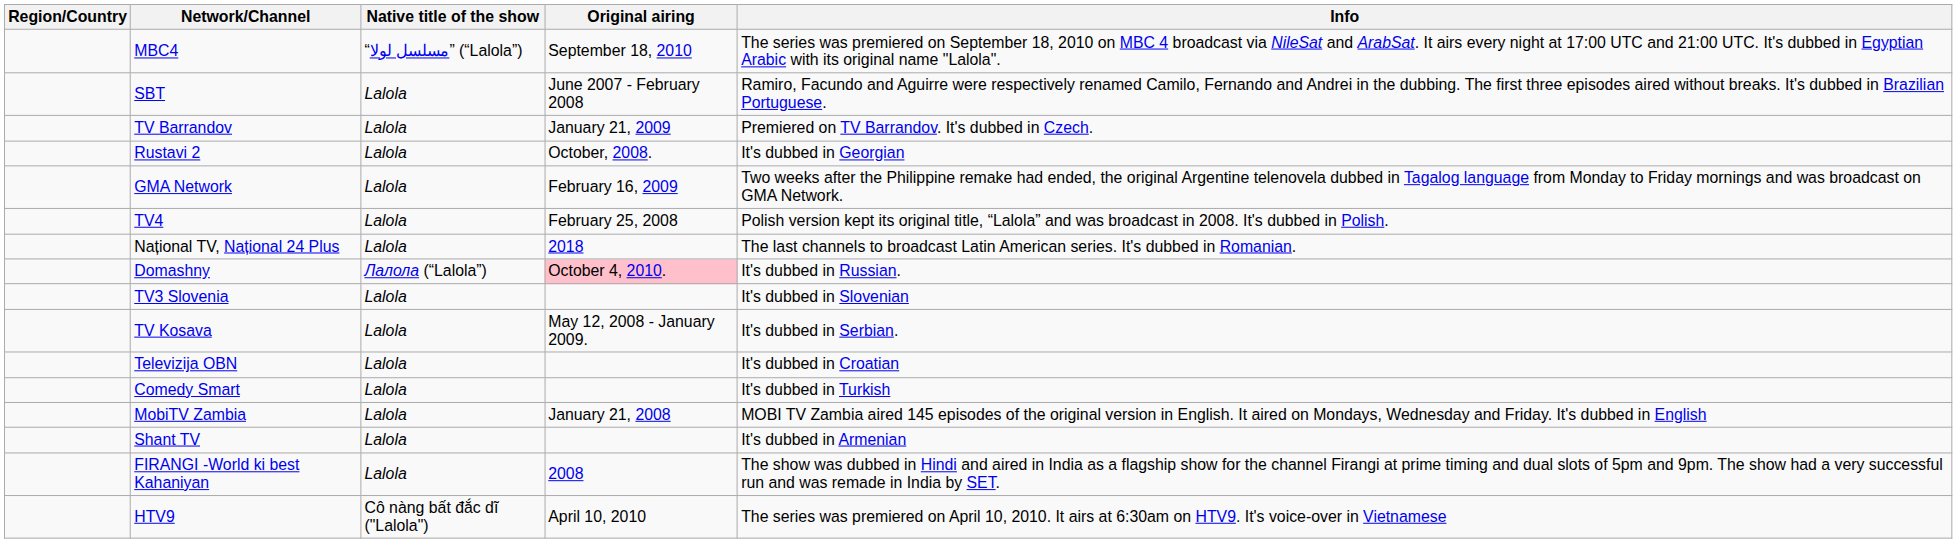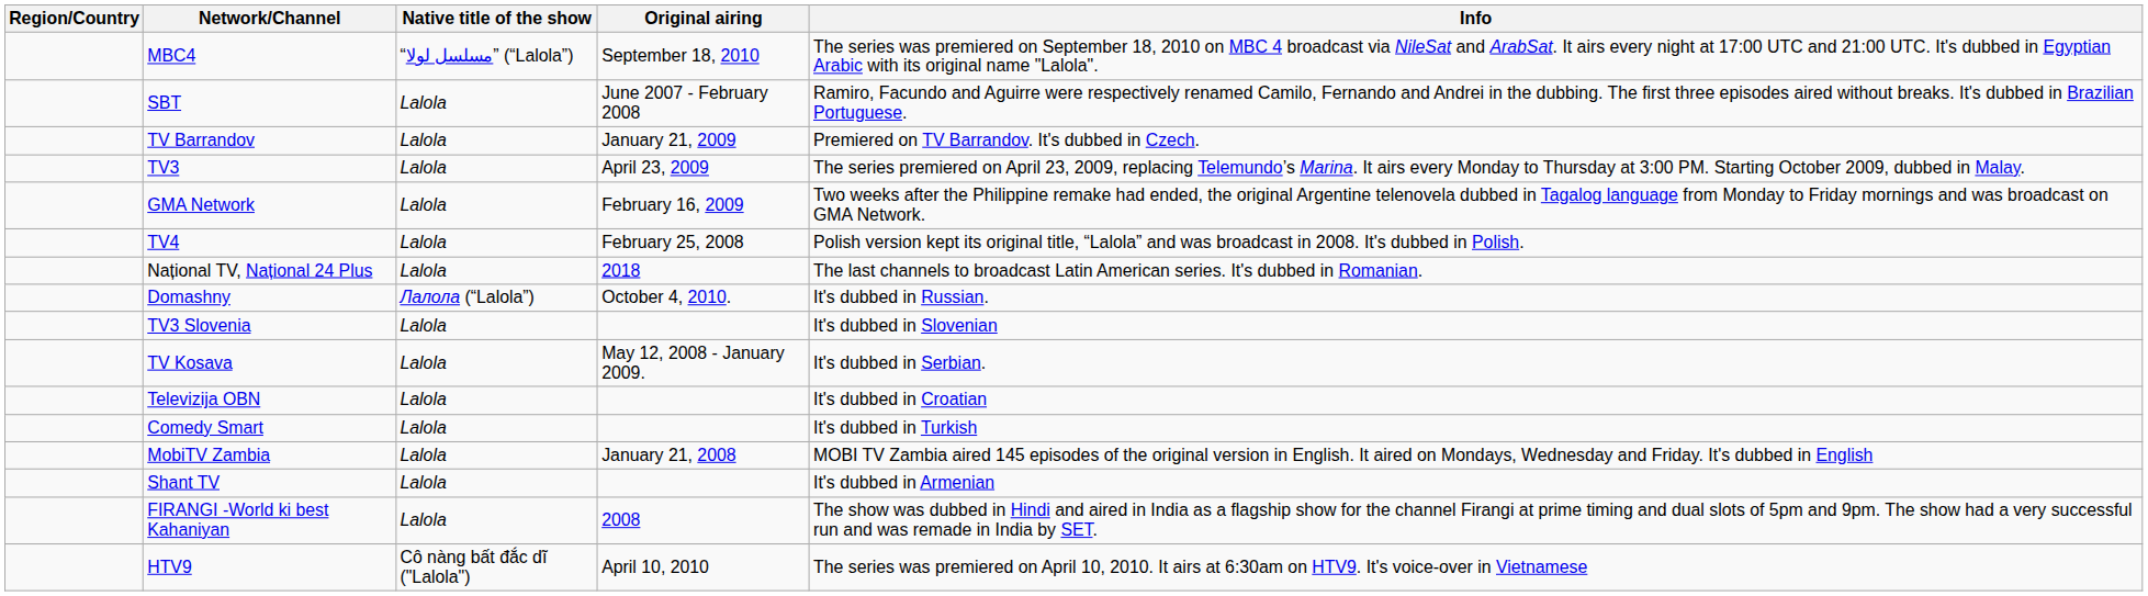 <table class="wikitable">
 <tr>
 <th>Region/Country</th>
 <th>Network/Channel</th>
 <th>Native title of the show</th>
 <th>Original airing</th>
 <th>Info</th>
 </tr>
 <tr>
 <td></td>
 <td><a href='#'>MBC4</a></td>
 <td>“<a href='#'>مسلسل لولا</a>” (“Lalola”)</td>
 <td>September 18, <a href='#'>2010</a></td>
 <td>The series was premiered on September 18, 2010 on <a href='#'>MBC 4</a> broadcast via <em><a href='#'>NileSat</a></em> and <em><a href='#'>ArabSat</a></em>. It airs every night at 17:00 UTC and 21:00 UTC. It's dubbed in <a href='#'>Egyptian Arabic</a> with its original name "Lalola".</td>
 </tr>
 <tr>
 <td></td>
 <td><a href='#'>SBT</a></td>
 <td><em>Lalola</em></td>
 <td>June 2007 - February 2008</td>
 <td>Ramiro, Facundo and Aguirre were respectively renamed Camilo, Fernando and Andrei in the dubbing. The first three episodes aired without breaks. It's dubbed in <a href='#'>Brazilian Portuguese</a>.</td>
 </tr>
 <tr>
 <td></td>
 <td><a href='#'>TV Barrandov</a></td>
 <td><em>Lalola</em></td>
 <td>January 21, <a href='#'>2009</a></td>
 <td>Premiered on <a href='#'>TV Barrandov</a>. It's dubbed in <a href='#'>Czech</a>.</td>
 </tr>
 <tr>
 <td></td>
-<td><a href='#'>Rustavi 2</a></td>
+<td><a href='#'>TV3</a></td>
 <td><em>Lalola</em></td>
-<td>October, <a href='#'>2008</a>.</td>
-<td>It's dubbed in <a href='#'>Georgian</a></td>
+<td>April 23, <a href='#'>2009</a></td>
+<td>The series premiered on April 23, 2009, replacing <a href='#'>Telemundo</a>’s <em><a href='#'>Marina</a></em>. It airs every Monday to Thursday at 3:00 PM. Starting October 2009, dubbed in <a href='#'>Malay</a>.</td>
 </tr>
 <tr>
 <td></td>
 <td><a href='#'>GMA Network</a></td>
 <td><em>Lalola</em></td>
 <td>February 16, <a href='#'>2009</a></td>
 <td>Two weeks after the Philippine remake had ended, the original Argentine telenovela dubbed in <a href='#'>Tagalog language</a> from Monday to Friday mornings and was broadcast on GMA Network.</td>
 </tr>
 <tr>
 <td></td>
 <td><a href='#'>TV4</a></td>
 <td><em>Lalola</em></td>
 <td>February 25, 2008</td>
 <td>Polish version kept its original title, “Lalola” and was broadcast in 2008. It's dubbed in <a href='#'>Polish</a>.</td>
 </tr>
 <tr>
 <td></td>
 <td>Național TV, <a href='#'>Național 24 Plus</a></td>
 <td><em>Lalola</em></td>
 <td><a href='#'>2018</a></td>
 <td>The last channels to broadcast Latin American series. It's dubbed in <a href='#'>Romanian</a>.</td>
 </tr>
 <tr>
 <td></td>
 <td><a href='#'>Domashny</a></td>
 <td><em><a href='#'>Лалола</a></em> (“Lalola”)</td>
-<td style="background: pink;">October 4, <a href='#'>2010</a>.</td>
+<td>October 4, <a href='#'>2010</a>.</td>
 <td>It's dubbed in <a href='#'>Russian</a>.</td>
 </tr>
 <tr>
 <td></td>
 <td><a href='#'>TV3 Slovenia</a></td>
 <td><em>Lalola</em></td>
 <td></td>
 <td>It's dubbed in <a href='#'>Slovenian</a></td>
 </tr>
 <tr>
 <td></td>
 <td><a href='#'>TV Kosava</a></td>
 <td><em>Lalola</em></td>
 <td>May 12, 2008 - January 2009.</td>
 <td>It's dubbed in <a href='#'>Serbian</a>.</td>
 </tr>
 <tr>
 <td></td>
 <td><a href='#'>Televizija OBN</a></td>
 <td><em>Lalola</em></td>
 <td></td>
 <td>It's dubbed in <a href='#'>Croatian</a></td>
 </tr>
 <tr>
 <td></td>
 <td><a href='#'>Comedy Smart</a></td>
 <td><em>Lalola</em></td>
 <td></td>
 <td>It's dubbed in <a href='#'>Turkish</a></td>
 </tr>
 <tr>
 <td></td>
 <td><a href='#'> MobiTV Zambia</a></td>
 <td><em>Lalola</em></td>
 <td>January 21, <a href='#'>2008</a></td>
 <td>MOBI TV Zambia aired 145 episodes of the original version in English. It aired on Mondays, Wednesday and Friday. It's dubbed in <a href='#'>English</a></td>
 </tr>
 <tr>
 <td></td>
 <td><a href='#'>Shant TV</a></td>
 <td><em>Lalola</em></td>
 <td></td>
 <td>It's dubbed in <a href='#'>Armenian</a></td>
 </tr>
 <tr>
 <td></td>
 <td><a href='#'>FIRANGI -World ki best Kahaniyan</a></td>
 <td><em>Lalola</em></td>
 <td><a href='#'>2008</a></td>
 <td>The show was dubbed in <a href='#'>Hindi</a> and aired in India as a flagship show for the channel Firangi at prime timing and dual slots of 5pm and 9pm. The show had a very successful run and was remade in India by <a href='#'>SET</a>.</td>
 </tr>
 <tr>
 <td></td>
 <td><a href='#'>HTV9</a></td>
 <td>Cô nàng bất đắc dĩ ("Lalola")</td>
 <td>April 10, 2010</td>
 <td>The series was premiered on April 10, 2010. It airs at 6:30am on <a href='#'>HTV9</a>. It's voice-over in <a href='#'>Vietnamese</a></td>
 </tr>
 </table>
